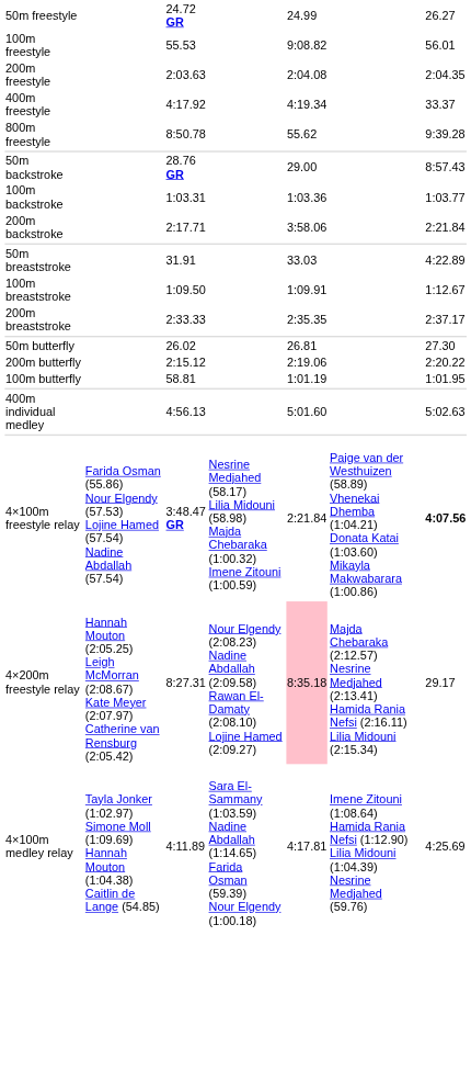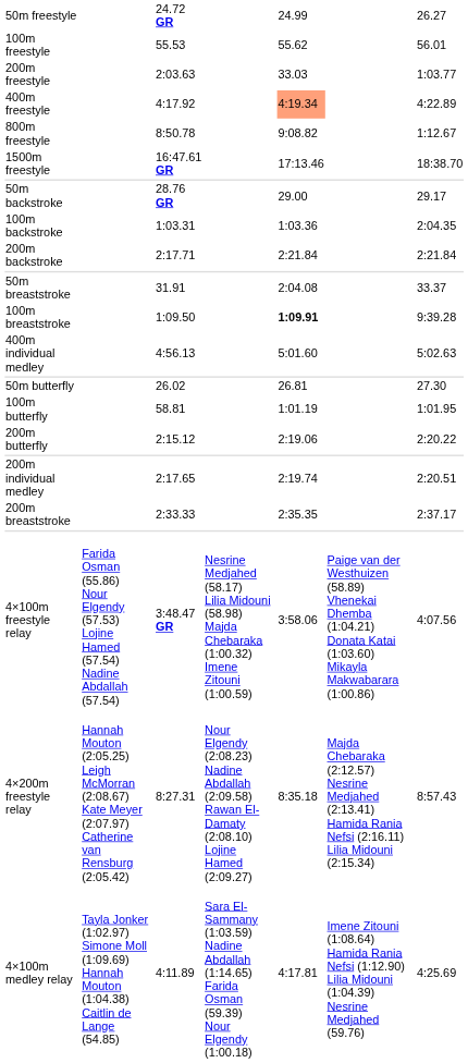 <table>
 <tr>
 <td>50m freestyle<br></td>
 <td></td>
 <td>24.72<br><strong><a href='#'>GR</a></strong></td>
 <td></td>
 <td>24.99</td>
 <td></td>
 <td>26.27</td>
 </tr>
 <tr>
 <td>100m freestyle<br></td>
 <td></td>
 <td>55.53</td>
 <td></td>
-<td>9:08.82</td>
+<td>55.62</td>
 <td></td>
 <td>56.01</td>
 </tr>
 <tr>
 <td>200m freestyle<br></td>
 <td></td>
 <td>2:03.63</td>
 <td></td>
-<td>2:04.08</td>
+<td>33.03</td>
 <td></td>
-<td>2:04.35</td>
+<td>1:03.77</td>
 </tr>
 <tr>
 <td>400m freestyle<br></td>
 <td></td>
 <td>4:17.92</td>
 <td></td>
-<td>4:19.34</td>
+<td style="background: lightsalmon;">4:19.34</td>
 <td></td>
-<td>33.37</td>
+<td>4:22.89</td>
 </tr>
 <tr>
 <td>800m freestyle<br></td>
 <td></td>
 <td>8:50.78</td>
 <td></td>
-<td>55.62</td>
+<td>9:08.82</td>
 <td></td>
-<td>9:39.28</td>
+<td>1:12.67</td>
+</tr>
+<tr>
+<td>1500m freestyle<br></td>
+<td></td>
+<td>16:47.61<br><strong><a href='#'>GR</a></strong></td>
+<td></td>
+<td>17:13.46</td>
+<td></td>
+<td>18:38.70</td>
 </tr>
 <tr bgcolor=#DDDDDD>
 <td colspan=7></td>
 </tr>
 <tr>
 <td>50m backstroke<br></td>
 <td></td>
 <td>28.76<br><strong><a href='#'>GR</a></strong></td>
 <td></td>
 <td>29.00</td>
 <td></td>
-<td>8:57.43</td>
+<td>29.17</td>
 </tr>
 <tr>
 <td>100m backstroke<br></td>
 <td></td>
 <td>1:03.31</td>
 <td></td>
 <td>1:03.36</td>
 <td></td>
-<td>1:03.77</td>
+<td>2:04.35</td>
 </tr>
 <tr>
 <td>200m backstroke<br></td>
 <td></td>
 <td>2:17.71</td>
 <td></td>
-<td>3:58.06</td>
+<td>2:21.84</td>
 <td></td>
 <td>2:21.84</td>
 </tr>
 <tr bgcolor=#DDDDDD>
 <td colspan=7></td>
 </tr>
 <tr>
 <td>50m breaststroke<br></td>
 <td></td>
 <td>31.91</td>
 <td></td>
-<td>33.03</td>
+<td>2:04.08</td>
 <td></td>
-<td>4:22.89</td>
+<td>33.37</td>
 </tr>
 <tr>
 <td>100m breaststroke<br></td>
 <td></td>
 <td>1:09.50</td>
 <td></td>
-<td>1:09.91</td>
+<td><strong>1:09.91</strong></td>
 <td></td>
-<td>1:12.67</td>
+<td>9:39.28</td>
+</tr>
+<tr>
+<td>400m individual medley<br></td>
+<td></td>
+<td>4:56.13</td>
+<td></td>
+<td>5:01.60</td>
+<td></td>
+<td>5:02.63</td>
+</tr>
+<tr bgcolor=#DDDDDD>
+<td colspan=7></td>
+</tr>
+<tr>
+<td>50m butterfly<br></td>
+<td></td>
+<td>26.02</td>
+<td></td>
+<td>26.81</td>
+<td></td>
+<td>27.30</td>
+</tr>
+<tr>
+<td>100m butterfly<br></td>
+<td></td>
+<td>58.81</td>
+<td></td>
+<td>1:01.19</td>
+<td></td>
+<td>1:01.95</td>
+</tr>
+<tr>
+<td>200m butterfly<br></td>
+<td></td>
+<td>2:15.12</td>
+<td></td>
+<td>2:19.06</td>
+<td></td>
+<td>2:20.22</td>
+</tr>
+<tr bgcolor=#DDDDDD>
+<td colspan=7></td>
+</tr>
+<tr>
+<td>200m individual medley<br></td>
+<td></td>
+<td>2:17.65</td>
+<td></td>
+<td>2:19.74</td>
+<td></td>
+<td>2:20.51</td>
 </tr>
 <tr>
 <td>200m breaststroke<br></td>
 <td></td>
 <td>2:33.33</td>
 <td></td>
 <td>2:35.35</td>
 <td></td>
 <td>2:37.17</td>
 </tr>
 <tr bgcolor=#DDDDDD>
 <td colspan=7></td>
 </tr>
 <tr>
-<td>50m butterfly<br></td>
-<td></td>
-<td>26.02</td>
-<td></td>
-<td>26.81</td>
-<td></td>
-<td>27.30</td>
-</tr>
-<tr>
-<td>200m butterfly<br></td>
-<td></td>
-<td>2:15.12</td>
-<td></td>
-<td>2:19.06</td>
-<td></td>
-<td>2:20.22</td>
-</tr>
-<tr>
-<td>100m butterfly<br></td>
-<td></td>
-<td>58.81</td>
-<td></td>
-<td>1:01.19</td>
-<td></td>
-<td>1:01.95</td>
-</tr>
-<tr bgcolor=#DDDDDD>
-<td colspan=7></td>
-</tr>
-<tr>
-<td>400m individual medley<br></td>
-<td></td>
-<td>4:56.13</td>
-<td></td>
-<td>5:01.60</td>
-<td></td>
-<td>5:02.63</td>
-</tr>
-<tr bgcolor=#DDDDDD>
-<td colspan=7></td>
-</tr>
-<tr>
 <td>4×100m freestyle relay<br></td>
 <td><br><a href='#'>Farida Osman</a> (55.86)<br><a href='#'>Nour Elgendy</a> (57.53)<br><a href='#'>Lojine Hamed</a> (57.54)<br><a href='#'>Nadine Abdallah</a> (57.54)</td>
 <td>3:48.47<br><strong><a href='#'>GR</a></strong></td>
 <td><br><a href='#'>Nesrine Medjahed</a> (58.17)<br><a href='#'>Lilia Midouni</a> (58.98)<br><a href='#'>Majda Chebaraka</a> (1:00.32)<br><a href='#'>Imene Zitouni</a> (1:00.59)</td>
-<td>2:21.84</td>
+<td>3:58.06</td>
 <td><br><a href='#'>Paige van der Westhuizen</a> (58.89)<br><a href='#'>Vhenekai Dhemba</a> (1:04.21)<br><a href='#'>Donata Katai</a> (1:03.60)<br><a href='#'>Mikayla Makwabarara</a> (1:00.86)</td>
-<td><strong>4:07.56</strong></td>
+<td>4:07.56</td>
 </tr>
 <tr>
 <td>4×200m freestyle relay<br></td>
 <td><br><a href='#'>Hannah Mouton</a> (2:05.25)<br><a href='#'>Leigh McMorran</a> (2:08.67)<br><a href='#'>Kate Meyer</a> (2:07.97)<br><a href='#'>Catherine van Rensburg</a> (2:05.42)</td>
 <td>8:27.31</td>
 <td><br><a href='#'>Nour Elgendy</a> (2:08.23)<br><a href='#'>Nadine Abdallah</a> (2:09.58)<br><a href='#'>Rawan El-Damaty</a> (2:08.10)<br><a href='#'>Lojine Hamed</a> (2:09.27)</td>
-<td style="background: pink;">8:35.18</td>
+<td>8:35.18</td>
 <td><br><a href='#'>Majda Chebaraka</a> (2:12.57)<br><a href='#'>Nesrine Medjahed</a> (2:13.41)<br><a href='#'>Hamida Rania Nefsi</a> (2:16.11)<br><a href='#'>Lilia Midouni</a> (2:15.34)</td>
-<td>29.17</td>
+<td>8:57.43</td>
 </tr>
 <tr>
 <td>4×100m medley relay<br></td>
 <td><br><a href='#'>Tayla Jonker</a> (1:02.97)<br><a href='#'>Simone Moll</a> (1:09.69)<br><a href='#'>Hannah Mouton</a> (1:04.38)<br><a href='#'>Caitlin de Lange</a> (54.85)</td>
 <td>4:11.89</td>
 <td><br><a href='#'>Sara El-Sammany</a> (1:03.59)<br><a href='#'>Nadine Abdallah</a> (1:14.65)<br><a href='#'>Farida Osman</a> (59.39)<br><a href='#'>Nour Elgendy</a> (1:00.18)</td>
 <td>4:17.81</td>
 <td><br><a href='#'>Imene Zitouni</a> (1:08.64)<br><a href='#'>Hamida Rania Nefsi</a> (1:12.90)<br><a href='#'>Lilia Midouni</a> (1:04.39)<br><a href='#'>Nesrine Medjahed</a> (59.76)</td>
 <td>4:25.69</td>
 </tr>
 </table>
